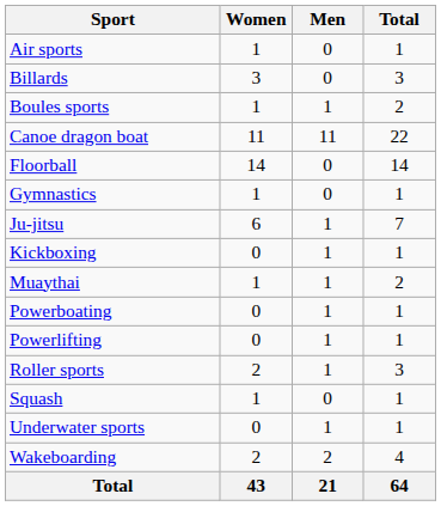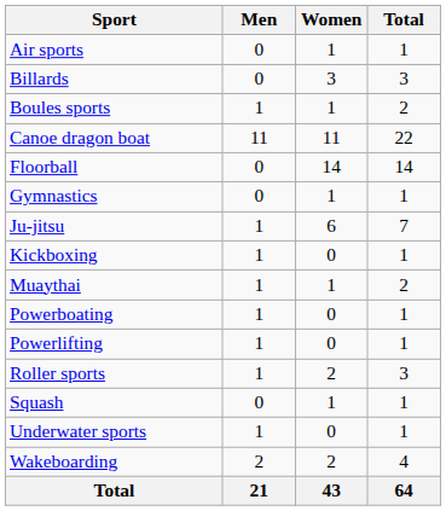 <table class="wikitable sortable" style="text-align:center;">
 <tr>
 <th width=180>Sport</th>
+<th width=55>Men</th>
 <th width=55>Women</th>
-<th width=55>Men</th>
 <th width=55>Total</th>
 </tr>
 <tr>
 <td align=left><a href='#'>Air sports</a></td>
+<td>0</td>
 <td>1</td>
-<td>0</td>
 <td>1</td>
 </tr>
 <tr>
 <td align=left><a href='#'>Billards</a></td>
+<td>0</td>
 <td>3</td>
-<td>0</td>
 <td>3</td>
 </tr>
 <tr>
 <td align=left><a href='#'>Boules sports</a></td>
 <td>1</td>
 <td>1</td>
 <td>2</td>
 </tr>
 <tr>
 <td align=left><a href='#'>Canoe dragon boat</a></td>
 <td>11</td>
 <td>11</td>
 <td>22</td>
 </tr>
 <tr>
 <td align=left><a href='#'>Floorball</a></td>
+<td>0</td>
 <td>14</td>
-<td>0</td>
 <td>14</td>
 </tr>
 <tr>
 <td align=left><a href='#'>Gymnastics</a></td>
+<td>0</td>
 <td>1</td>
-<td>0</td>
 <td>1</td>
 </tr>
 <tr>
 <td align=left><a href='#'>Ju-jitsu</a></td>
+<td>1</td>
 <td>6</td>
-<td>1</td>
 <td>7</td>
 </tr>
 <tr>
 <td align=left><a href='#'>Kickboxing</a></td>
+<td>1</td>
 <td>0</td>
-<td>1</td>
 <td>1</td>
 </tr>
 <tr>
 <td align=left><a href='#'>Muaythai</a></td>
 <td>1</td>
 <td>1</td>
 <td>2</td>
 </tr>
 <tr>
 <td align=left><a href='#'>Powerboating</a></td>
+<td>1</td>
+<td>0</td>
+<td>1</td>
+</tr>
+<tr>
+<td align=left><a href='#'>Powerlifting</a></td>
+<td>1</td>
+<td>0</td>
+<td>1</td>
+</tr>
+<tr>
+<td align=left><a href='#'>Roller sports</a></td>
+<td>1</td>
+<td>2</td>
+<td>3</td>
+</tr>
+<tr>
+<td align=left><a href='#'>Squash</a></td>
 <td>0</td>
 <td>1</td>
 <td>1</td>
 </tr>
 <tr>
-<td align=left><a href='#'>Powerlifting</a></td>
-<td>0</td>
-<td>1</td>
-<td>1</td>
-</tr>
-<tr>
-<td align=left><a href='#'>Roller sports</a></td>
-<td>2</td>
-<td>1</td>
-<td>3</td>
-</tr>
-<tr>
-<td align=left><a href='#'>Squash</a></td>
+<td align=left><a href='#'>Underwater sports</a></td>
 <td>1</td>
 <td>0</td>
-<td>1</td>
-</tr>
-<tr>
-<td align=left><a href='#'>Underwater sports</a></td>
-<td>0</td>
-<td>1</td>
 <td>1</td>
 </tr>
 <tr>
 <td align=left><a href='#'>Wakeboarding</a></td>
 <td>2</td>
 <td>2</td>
 <td>4</td>
 </tr>
 <tr>
 <th>Total</th>
+<th>21</th>
 <th>43</th>
-<th>21</th>
 <th>64</th>
 </tr>
 </table>
